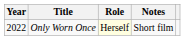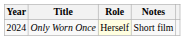 <table class="wikitable plainrowheaders" style="text-align:left;">
 <tr>
 <th>Year</th>
 <th>Title</th>
 <th>Role</th>
 <th>Notes</th>
 <th></th>
 </tr>
 <tr>
-<td>2022</td>
+<td>2024</td>
 <td><em>Only Worn Once</em></td>
 <td style="background: lightyellow;">Herself</td>
 <td>Short film</td>
 <td></td>
 </tr>
 </table>
